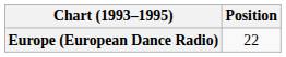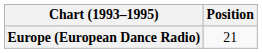 <table class="wikitable sortable plainrowheaders" style="text-align:center">
 <tr>
 <th>Chart (1993–1995)</th>
 <th>Position</th>
 </tr>
 <tr>
 <th scope="row">Europe (European Dance Radio)</th>
-<td>22</td>
+<td>21</td>
 </tr>
 </table>
